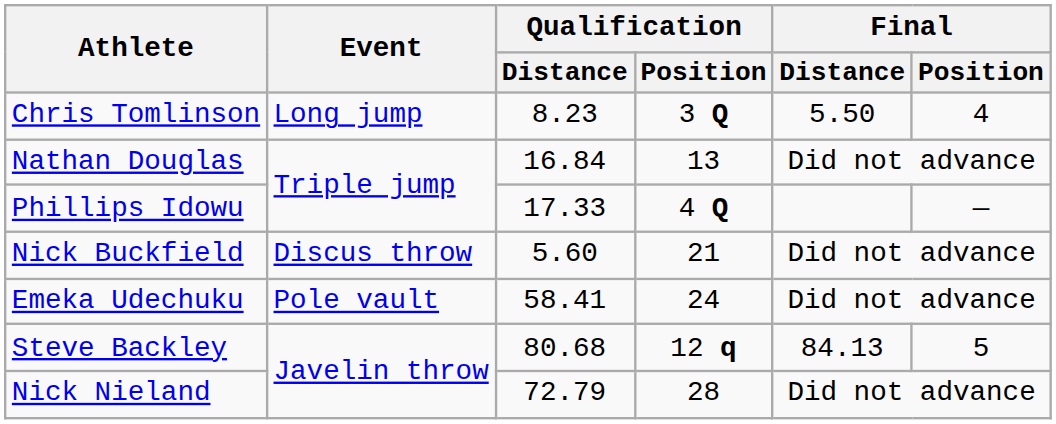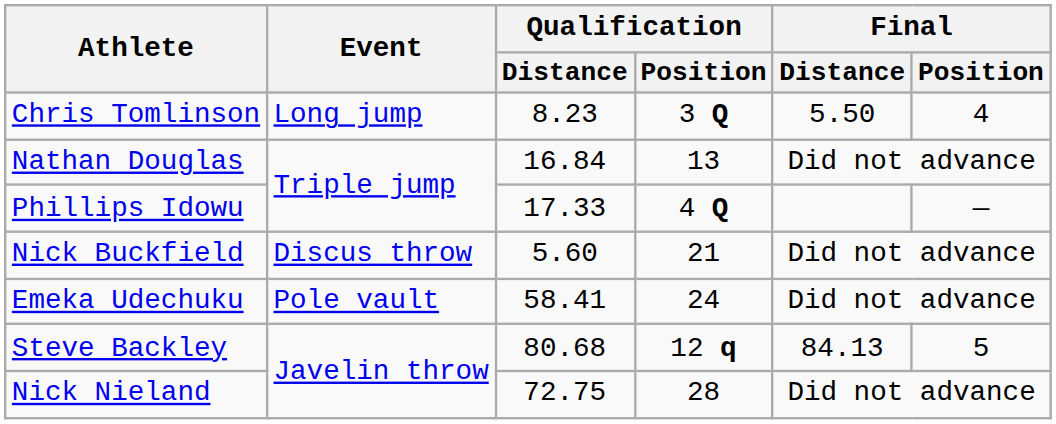 <table class=wikitable style="font-size:90%">
 <tr>
 <th rowspan="2">Athlete</th>
 <th rowspan="2">Event</th>
 <th colspan="2">Qualification</th>
 <th colspan="2">Final</th>
 </tr>
 <tr style="font-size:95%">
 <th>Distance</th>
 <th>Position</th>
 <th>Distance</th>
 <th>Position</th>
 </tr>
 <tr align=center>
 <td align=left><a href='#'>Chris Tomlinson</a></td>
 <td align=left><a href='#'>Long jump</a></td>
 <td>8.23</td>
 <td>3 <strong>Q</strong></td>
 <td>5.50</td>
 <td>4</td>
 </tr>
 <tr align=center>
 <td align=left><a href='#'>Nathan Douglas</a></td>
 <td align=left rowspan=2><a href='#'>Triple jump</a></td>
 <td>16.84</td>
 <td>13</td>
 <td colspan=2>Did not advance</td>
 </tr>
 <tr align=center>
 <td align=left><a href='#'>Phillips Idowu</a></td>
 <td>17.33</td>
 <td>4 <strong>Q</strong></td>
 <td></td>
 <td>—</td>
 </tr>
 <tr align=center>
 <td align=left><a href='#'>Nick Buckfield</a></td>
 <td align=left><a href='#'>Discus throw</a></td>
 <td>5.60</td>
 <td>21</td>
 <td colspan=2>Did not advance</td>
 </tr>
 <tr align=center>
 <td align=left><a href='#'>Emeka Udechuku</a></td>
 <td align=left><a href='#'>Pole vault</a></td>
 <td>58.41</td>
 <td>24</td>
 <td colspan=2>Did not advance</td>
 </tr>
 <tr align=center>
 <td align=left><a href='#'>Steve Backley</a></td>
 <td align=left rowspan=2><a href='#'>Javelin throw</a></td>
 <td>80.68</td>
 <td>12 <strong>q</strong></td>
 <td>84.13</td>
 <td>5</td>
 </tr>
 <tr align=center>
 <td align=left><a href='#'>Nick Nieland</a></td>
-<td>72.79</td>
+<td>72.75</td>
 <td>28</td>
 <td colspan=2>Did not advance</td>
 </tr>
 </table>
